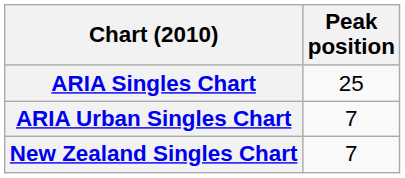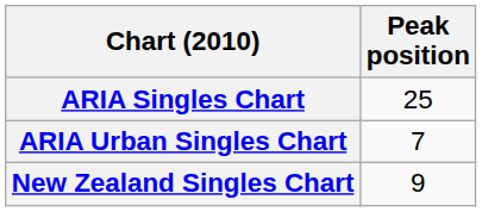 <table class="wikitable sortable plainrowheaders">
 <tr>
 <th scope="col">Chart (2010)</th>
 <th scope="col">Peak<br>position</th>
 </tr>
 <tr>
 <th scope="row"><a href='#'>ARIA Singles Chart</a></th>
 <td style="text-align:center;">25</td>
 </tr>
 <tr>
 <th scope="row"><a href='#'>ARIA Urban Singles Chart</a></th>
 <td style="text-align:center;">7</td>
 </tr>
 <tr>
 <th scope="row"><a href='#'>New Zealand Singles Chart</a></th>
-<td style="text-align:center;">7</td>
+<td style="text-align:center;">9</td>
 </tr>
 </table>
